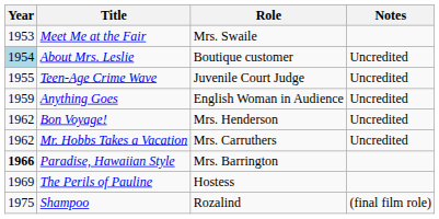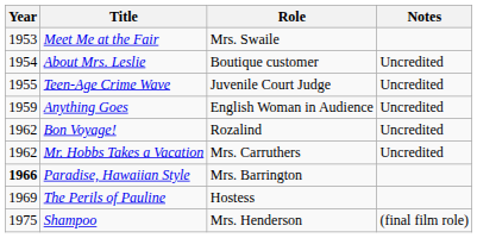 <table class="wikitable">
 <tr>
 <th>Year</th>
 <th>Title</th>
 <th>Role</th>
 <th>Notes</th>
 </tr>
 <tr>
 <td>1953</td>
 <td><em><a href='#'>Meet Me at the Fair</a></em></td>
 <td>Mrs. Swaile</td>
 <td></td>
 </tr>
 <tr>
-<td style="background: lightblue;">1954</td>
+<td>1954</td>
 <td><em><a href='#'>About Mrs. Leslie</a></em></td>
 <td>Boutique customer</td>
 <td>Uncredited</td>
 </tr>
 <tr>
 <td>1955</td>
 <td><em><a href='#'>Teen-Age Crime Wave</a></em></td>
 <td>Juvenile Court Judge</td>
 <td>Uncredited</td>
 </tr>
 <tr>
 <td>1959</td>
 <td><em><a href='#'>Anything Goes</a></em></td>
 <td>English Woman in Audience</td>
 <td>Uncredited</td>
 </tr>
 <tr>
 <td>1962</td>
 <td><em><a href='#'>Bon Voyage!</a></em></td>
-<td>Mrs. Henderson</td>
+<td>Rozalind</td>
 <td>Uncredited</td>
 </tr>
 <tr>
 <td>1962</td>
 <td><em><a href='#'>Mr. Hobbs Takes a Vacation</a></em></td>
 <td>Mrs. Carruthers</td>
 <td>Uncredited</td>
 </tr>
 <tr>
 <td><strong>1966</strong></td>
 <td><em><a href='#'>Paradise, Hawaiian Style</a></em></td>
 <td>Mrs. Barrington</td>
 <td></td>
 </tr>
 <tr>
 <td>1969</td>
 <td><em><a href='#'>The Perils of Pauline</a></em></td>
 <td>Hostess</td>
 <td></td>
 </tr>
 <tr>
 <td>1975</td>
 <td><em><a href='#'>Shampoo</a></em></td>
-<td>Rozalind</td>
+<td>Mrs. Henderson</td>
 <td>(final film role)</td>
 </tr>
 </table>
